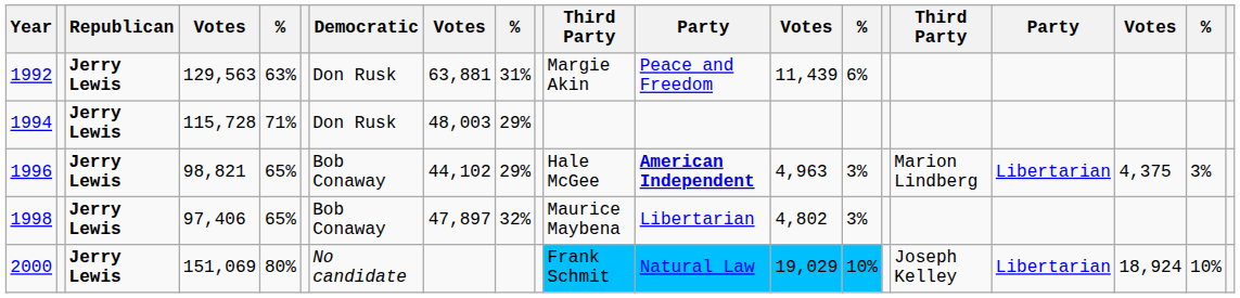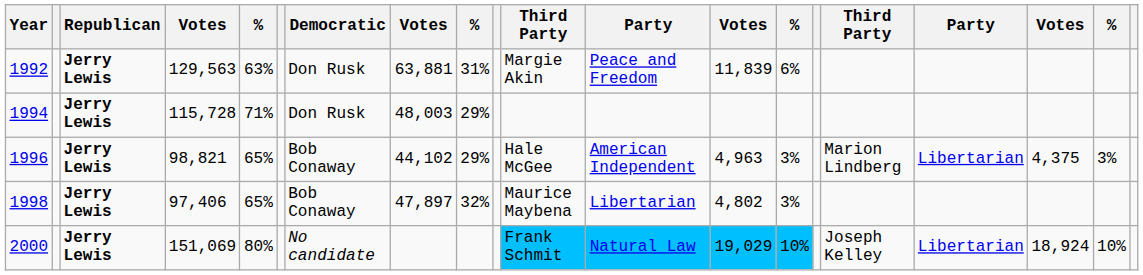 <table class="wikitable" style="margin:0.5em ; font-size:95%">
 <tr>
 <th>Year</th>
 <th></th>
 <th>Republican</th>
 <th>Votes</th>
 <th>%</th>
 <th></th>
 <th>Democratic</th>
 <th>Votes</th>
 <th>%</th>
 <th></th>
 <th>Third Party</th>
 <th>Party</th>
 <th>Votes</th>
 <th>%</th>
 <th></th>
 <th>Third Party</th>
 <th>Party</th>
 <th>Votes</th>
 <th>%</th>
 <th></th>
 </tr>
 <tr>
 <td><a href='#'>1992</a></td>
 <td></td>
 <td><strong>Jerry Lewis</strong></td>
 <td>129,563</td>
 <td>63%</td>
 <td></td>
 <td>Don Rusk</td>
 <td>63,881</td>
 <td>31%</td>
 <td></td>
 <td>Margie Akin</td>
 <td><a href='#'>Peace and Freedom</a></td>
-<td>11,439</td>
+<td>11,839</td>
 <td>6%</td>
 <td></td>
 <td></td>
 <td></td>
 <td></td>
 <td></td>
 <td></td>
 </tr>
 <tr>
 <td><a href='#'>1994</a></td>
 <td></td>
 <td><strong>Jerry Lewis</strong></td>
 <td>115,728</td>
 <td>71%</td>
 <td></td>
 <td>Don Rusk</td>
 <td>48,003</td>
 <td>29%</td>
 <td></td>
 <td></td>
 <td></td>
 <td></td>
 <td></td>
 <td></td>
 <td></td>
 <td></td>
 <td></td>
 <td></td>
 <td></td>
 </tr>
 <tr>
 <td><a href='#'>1996</a></td>
 <td></td>
 <td><strong>Jerry Lewis</strong></td>
 <td>98,821</td>
 <td>65%</td>
 <td></td>
 <td>Bob Conaway</td>
 <td>44,102</td>
 <td>29%</td>
 <td></td>
 <td>Hale McGee</td>
-<td><strong><a href='#'>American Independent</a></strong></td>
+<td><a href='#'>American Independent</a></td>
 <td>4,963</td>
 <td>3%</td>
 <td></td>
 <td>Marion Lindberg</td>
 <td><a href='#'>Libertarian</a></td>
 <td>4,375</td>
 <td>3%</td>
 <td></td>
 </tr>
 <tr>
 <td><a href='#'>1998</a></td>
 <td></td>
 <td><strong>Jerry Lewis</strong></td>
 <td>97,406</td>
 <td>65%</td>
 <td></td>
 <td>Bob Conaway</td>
 <td>47,897</td>
 <td>32%</td>
 <td></td>
 <td>Maurice Maybena</td>
 <td><a href='#'>Libertarian</a></td>
 <td>4,802</td>
 <td>3%</td>
 <td></td>
 <td></td>
 <td></td>
 <td></td>
 <td></td>
 <td></td>
 </tr>
 <tr>
 <td><a href='#'>2000</a></td>
 <td></td>
 <td><strong>Jerry Lewis</strong></td>
 <td>151,069</td>
 <td>80%</td>
 <td></td>
 <td><em>No candidate</em></td>
 <td></td>
 <td></td>
 <td></td>
 <td ! style="background:#00bfff; ">Frank Schmit</td>
 <td ! style="background:#00bfff; "><a href='#'>Natural Law</a></td>
 <td ! style="background:#00bfff; ">19,029</td>
 <td ! style="background:#00bfff; ">10%</td>
 <td></td>
 <td>Joseph Kelley</td>
 <td><a href='#'>Libertarian</a></td>
 <td>18,924</td>
 <td>10%</td>
 <td></td>
 </tr>
 </table>
